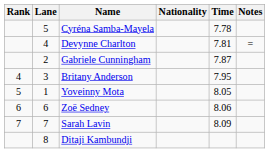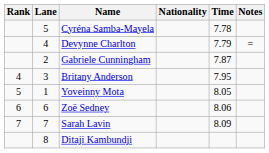 <table class="wikitable sortable" style="text-align:center">
 <tr>
 <th>Rank</th>
 <th>Lane</th>
 <th>Name</th>
 <th>Nationality</th>
 <th>Time</th>
 <th>Notes</th>
 </tr>
 <tr>
 <td></td>
 <td>5</td>
 <td align=left><a href='#'>Cyréna Samba-Mayela</a></td>
 <td align=left></td>
 <td>7.78</td>
 <td></td>
 </tr>
 <tr>
 <td></td>
 <td>4</td>
 <td align=left><a href='#'>Devynne Charlton</a></td>
 <td align=left></td>
-<td>7.81</td>
+<td>7.79</td>
 <td>=</td>
 </tr>
 <tr>
 <td></td>
 <td>2</td>
 <td align=left><a href='#'>Gabriele Cunningham</a></td>
 <td align=left></td>
 <td>7.87</td>
 <td></td>
 </tr>
 <tr>
 <td>4</td>
 <td>3</td>
 <td align=left><a href='#'>Britany Anderson</a></td>
 <td align=left></td>
 <td>7.95</td>
 <td></td>
 </tr>
 <tr>
 <td>5</td>
 <td>1</td>
 <td align=left><a href='#'>Yoveinny Mota</a></td>
 <td align=left></td>
 <td>8.05</td>
 <td></td>
 </tr>
 <tr>
 <td>6</td>
 <td>6</td>
 <td align=left><a href='#'>Zoë Sedney</a></td>
 <td align=left></td>
 <td>8.06</td>
 <td></td>
 </tr>
 <tr>
 <td>7</td>
 <td>7</td>
 <td align=left><a href='#'>Sarah Lavin</a></td>
 <td align=left></td>
 <td>8.09</td>
 <td></td>
 </tr>
 <tr>
 <td></td>
 <td>8</td>
 <td align=left><a href='#'>Ditaji Kambundji</a></td>
 <td align=left></td>
 <td></td>
 </tr>
 </table>
